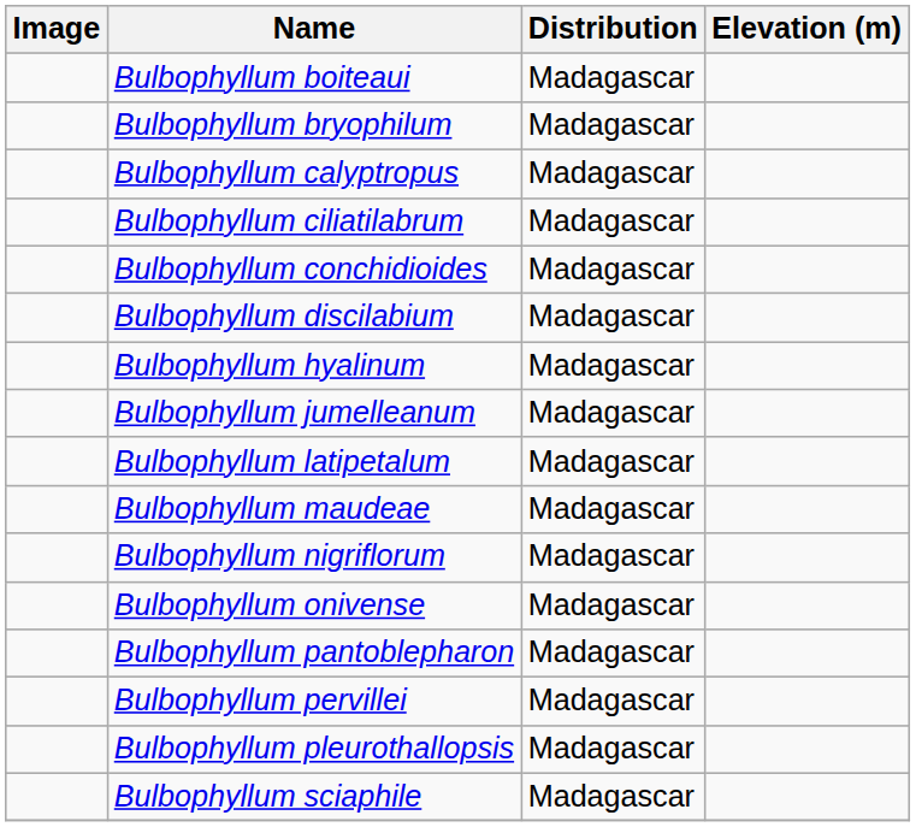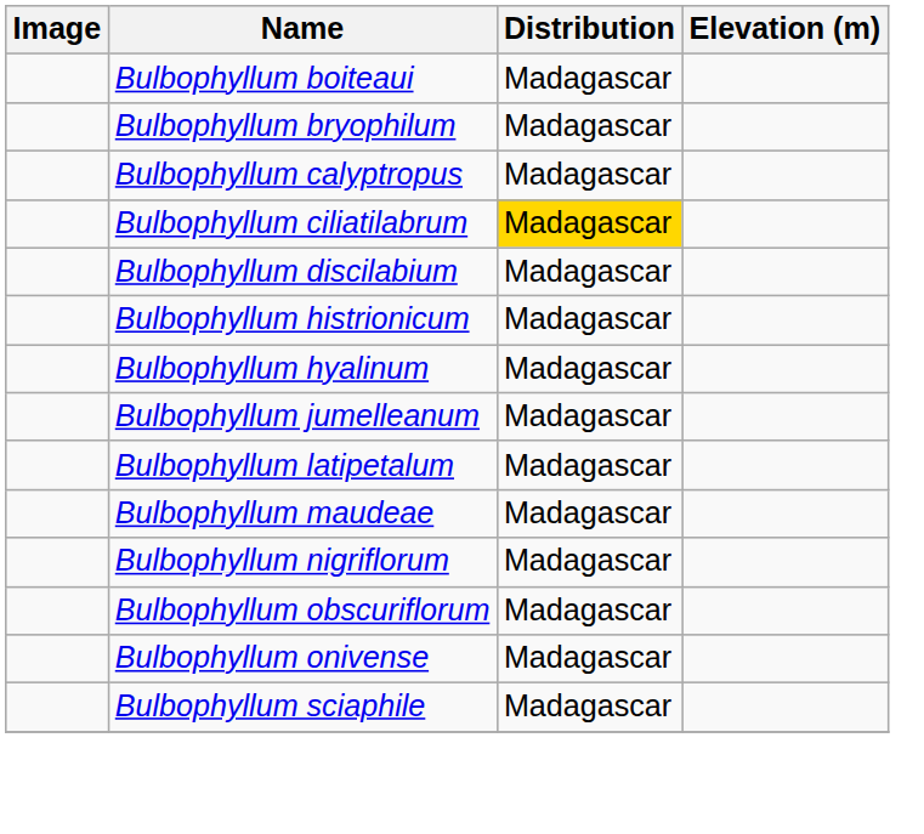 <table class="wikitable collapsible">
 <tr>
 <th>Image</th>
 <th>Name</th>
 <th>Distribution</th>
 <th>Elevation (m)</th>
 </tr>
 <tr>
 <td></td>
 <td><em><a href='#'>Bulbophyllum boiteaui</a></em> </td>
 <td>Madagascar</td>
 <td></td>
 </tr>
 <tr>
 <td></td>
 <td><em><a href='#'>Bulbophyllum bryophilum</a></em> </td>
 <td>Madagascar</td>
 <td></td>
 </tr>
 <tr>
 <td></td>
 <td><em><a href='#'>Bulbophyllum calyptropus</a></em> </td>
 <td>Madagascar</td>
 <td></td>
 </tr>
 <tr>
 <td></td>
 <td><em><a href='#'>Bulbophyllum ciliatilabrum</a></em> </td>
+<td style="background: gold;">Madagascar</td>
+<td></td>
+</tr>
+<tr>
+<td></td>
+<td><em><a href='#'>Bulbophyllum discilabium</a></em> </td>
 <td>Madagascar</td>
 <td></td>
 </tr>
 <tr>
 <td></td>
-<td><em><a href='#'>Bulbophyllum conchidioides</a></em> </td>
-<td>Madagascar</td>
-<td></td>
-</tr>
-<tr>
-<td></td>
-<td><em><a href='#'>Bulbophyllum discilabium</a></em> </td>
+<td><em><a href='#'>Bulbophyllum histrionicum</a></em> </td>
 <td>Madagascar</td>
 <td></td>
 </tr>
 <tr>
 <td></td>
 <td><em><a href='#'>Bulbophyllum hyalinum</a></em> </td>
 <td>Madagascar</td>
 <td></td>
 </tr>
 <tr>
 <td></td>
 <td><em><a href='#'>Bulbophyllum jumelleanum</a></em> </td>
 <td>Madagascar</td>
 <td></td>
 </tr>
 <tr>
 <td></td>
 <td><em><a href='#'>Bulbophyllum latipetalum</a></em> </td>
 <td>Madagascar</td>
 <td></td>
 </tr>
 <tr>
 <td></td>
 <td><em><a href='#'>Bulbophyllum maudeae</a></em> </td>
 <td>Madagascar</td>
 <td></td>
 </tr>
 <tr>
 <td></td>
 <td><em><a href='#'>Bulbophyllum nigriflorum</a></em> </td>
 <td>Madagascar</td>
 <td></td>
 </tr>
 <tr>
 <td></td>
-<td><em><a href='#'>Bulbophyllum onivense</a></em> </td>
+<td><em><a href='#'>Bulbophyllum obscuriflorum</a></em> </td>
 <td>Madagascar</td>
 <td></td>
 </tr>
 <tr>
 <td></td>
-<td><em><a href='#'>Bulbophyllum pantoblepharon</a></em> </td>
-<td>Madagascar</td>
-<td></td>
-</tr>
-<tr>
-<td></td>
-<td><em><a href='#'>Bulbophyllum pervillei</a></em> </td>
-<td>Madagascar</td>
-<td></td>
-</tr>
-<tr>
-<td></td>
-<td><em><a href='#'>Bulbophyllum pleurothallopsis</a></em> </td>
+<td><em><a href='#'>Bulbophyllum onivense</a></em> </td>
 <td>Madagascar</td>
 <td></td>
 </tr>
 <tr>
 <td></td>
 <td><em><a href='#'>Bulbophyllum sciaphile</a></em> </td>
 <td>Madagascar</td>
 <td></td>
 </tr>
 <tr>
 </tr>
 </table>
